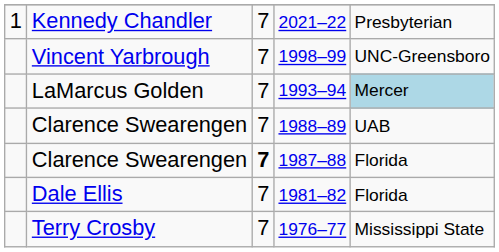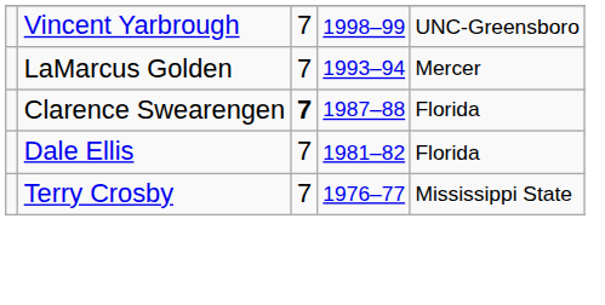 <table class="wikitable">
 <tr>
-</tr>
-<tr>
-<td>1</td>
-<td><a href='#'>Kennedy Chandler</a></td>
-<td>7</td>
-<td style="font-size:80%;"><a href='#'>2021–22</a></td>
-<td style="font-size:80%;">Presbyterian</td>
 </tr>
 <tr>
 <td></td>
 <td><a href='#'>Vincent Yarbrough</a></td>
 <td>7</td>
 <td style="font-size:80%;"><a href='#'>1998–99</a></td>
 <td style="font-size:80%;">UNC-Greensboro</td>
 </tr>
 <tr>
 <td></td>
 <td>LaMarcus Golden</td>
 <td>7</td>
 <td style="font-size:80%;"><a href='#'>1993–94</a></td>
-<td style="background: lightblue; font-size:80%;">Mercer</td>
-</tr>
-<tr>
-<td></td>
-<td>Clarence Swearengen</td>
-<td>7</td>
-<td style="font-size:80%;"><a href='#'>1988–89</a></td>
-<td style="font-size:80%;">UAB</td>
+<td style="font-size:80%;">Mercer</td>
 </tr>
 <tr>
 <td></td>
 <td>Clarence Swearengen</td>
 <td><strong>7</strong></td>
 <td style="font-size:80%;"><a href='#'>1987–88</a></td>
 <td style="font-size:80%;">Florida</td>
 </tr>
 <tr>
 <td></td>
 <td><a href='#'>Dale Ellis</a></td>
 <td>7</td>
 <td style="font-size:80%;"><a href='#'>1981–82</a></td>
 <td style="font-size:80%;">Florida</td>
 </tr>
 <tr>
 <td></td>
 <td><a href='#'>Terry Crosby</a></td>
 <td>7</td>
 <td style="font-size:80%;"><a href='#'>1976–77</a></td>
 <td style="font-size:80%;">Mississippi State</td>
 </tr>
 </table>
